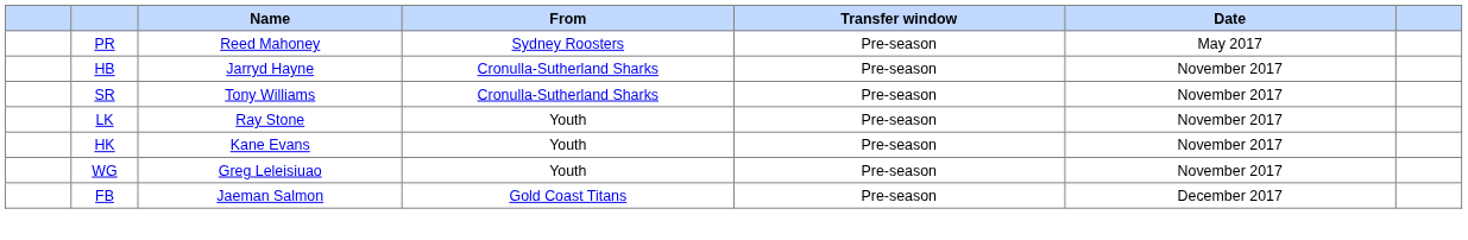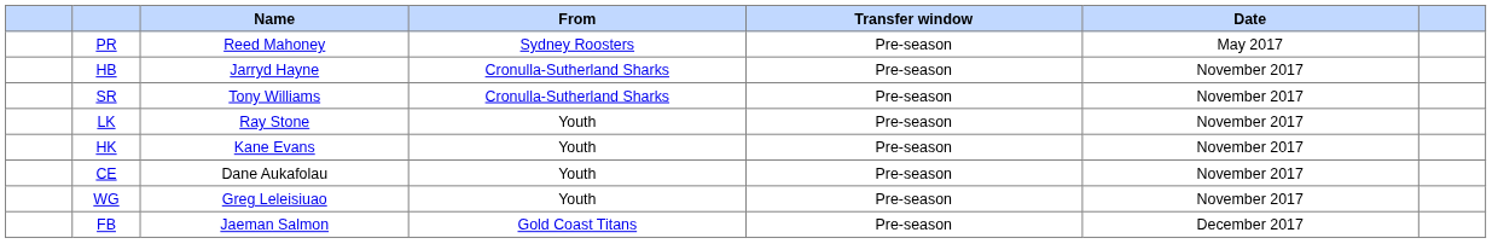 <table border="1" cellpadding="3" cellspacing="0" style="border-collapse:collapse; font-size:80%; text-align:center; width:100%;">
 <tr>
 <th style="background:#c1d8ff; text-align:center; width:4%;"></th>
 <th style="background:#c1d8ff; text-align:center; width:4%;"></th>
 <th style="background:#c1d8ff; text-align:center; width:16%;">Name</th>
 <th style="background:#c1d8ff; text-align:center; width:20%;">From</th>
 <th style="background:#c1d8ff; text-align:center; width:20%;">Transfer window</th>
 <th style="background:#c1d8ff; text-align:center; width:20%;">Date</th>
 <th style="background:#c1d8ff; text-align:center; width:4%;"></th>
 </tr>
 <tr>
 <td style="text-align:center"></td>
 <td style="text-align:center"><a href='#'>PR</a></td>
 <td><a href='#'>Reed Mahoney</a></td>
 <td> <a href='#'>Sydney Roosters</a></td>
 <td>Pre-season</td>
 <td>May 2017</td>
 <td></td>
 </tr>
 <tr>
 <td style="text-align:center"></td>
 <td style="text-align:center"><a href='#'>HB</a></td>
 <td><a href='#'>Jarryd Hayne</a></td>
 <td> <a href='#'>Cronulla-Sutherland Sharks</a></td>
 <td>Pre-season</td>
 <td>November 2017</td>
 <td></td>
 </tr>
 <tr>
 <td style="text-align:center"></td>
 <td style="text-align:center"><a href='#'>SR</a></td>
 <td><a href='#'>Tony Williams</a></td>
 <td> <a href='#'>Cronulla-Sutherland Sharks</a></td>
 <td>Pre-season</td>
 <td>November 2017</td>
 <td></td>
 </tr>
 <tr>
 <td style="text-align:center"></td>
 <td style="text-align:center"><a href='#'>LK</a></td>
 <td><a href='#'>Ray Stone</a></td>
 <td>Youth</td>
 <td>Pre-season</td>
 <td>November 2017</td>
 <td></td>
 </tr>
 <tr>
 <td style="text-align:center"></td>
 <td style="text-align:center"><a href='#'>HK</a></td>
 <td><a href='#'>Kane Evans</a></td>
 <td>Youth</td>
 <td>Pre-season</td>
 <td>November 2017</td>
 <td></td>
 </tr>
 <tr>
 <td style="text-align:center"></td>
+<td style="text-align:center"><a href='#'>CE</a></td>
+<td>Dane Aukafolau</td>
+<td>Youth</td>
+<td>Pre-season</td>
+<td>November 2017</td>
+<td></td>
+</tr>
+<tr>
+<td style="text-align:center"></td>
 <td style="text-align:center"><a href='#'>WG</a></td>
 <td><a href='#'>Greg Leleisiuao</a></td>
 <td>Youth</td>
 <td>Pre-season</td>
 <td>November 2017</td>
 <td></td>
 </tr>
 <tr>
 <td style="text-align:center"></td>
 <td style="text-align:center"><a href='#'>FB</a></td>
 <td><a href='#'>Jaeman Salmon</a></td>
 <td> <a href='#'>Gold Coast Titans</a></td>
 <td>Pre-season</td>
 <td>December 2017</td>
 <td></td>
 </tr>
 </table>
